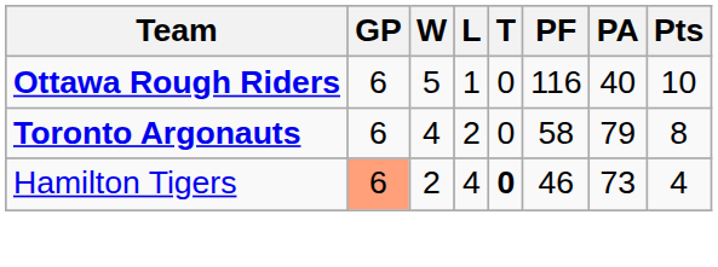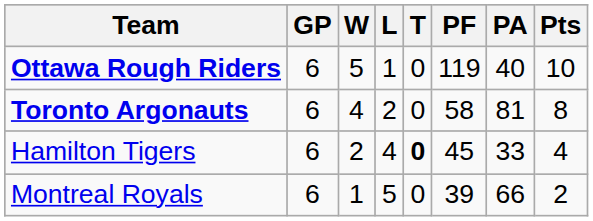 <table class="wikitable">
 <tr>
 <th>Team</th>
 <th>GP</th>
 <th>W</th>
 <th>L</th>
 <th>T</th>
 <th>PF</th>
 <th>PA</th>
 <th>Pts</th>
 </tr>
 <tr align="center">
 <td align="left"><strong><a href='#'>Ottawa Rough Riders</a></strong></td>
 <td>6</td>
 <td>5</td>
 <td>1</td>
 <td>0</td>
-<td>116</td>
+<td>119</td>
 <td>40</td>
 <td>10</td>
 </tr>
 <tr align="center">
 <td align="left"><strong><a href='#'>Toronto Argonauts</a></strong></td>
 <td>6</td>
 <td>4</td>
 <td>2</td>
 <td>0</td>
 <td>58</td>
-<td>79</td>
+<td>81</td>
 <td>8</td>
 </tr>
 <tr align="center">
 <td align="left"><a href='#'>Hamilton Tigers</a></td>
-<td style="background: lightsalmon;">6</td>
+<td>6</td>
 <td>2</td>
 <td>4</td>
 <td><strong>0</strong></td>
-<td>46</td>
-<td>73</td>
+<td>45</td>
+<td>33</td>
 <td>4</td>
 </tr>
+<tr align="center">
+<td align="left"><a href='#'>Montreal Royals</a></td>
+<td>6</td>
+<td>1</td>
+<td>5</td>
+<td>0</td>
+<td>39</td>
+<td>66</td>
+<td>2</td>
+</tr>
 </table>
